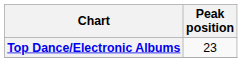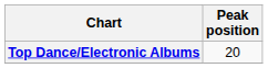 <table class="wikitable plainrowheaders sortable" style="text-align:center;" border="1">
 <tr>
 <th scope="col">Chart</th>
 <th scope="col">Peak<br>position</th>
 </tr>
 <tr>
 <th scope="row"><a href='#'>Top Dance/Electronic Albums</a></th>
-<td>23</td>
+<td>20</td>
 </tr>
 <tr>
 </tr>
 </table>
